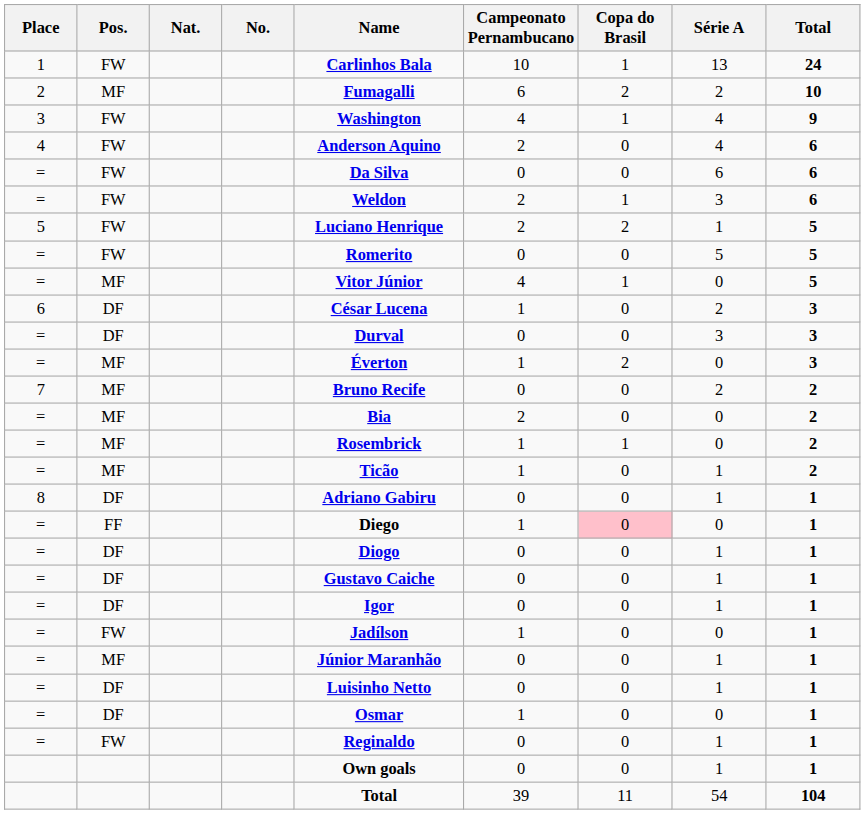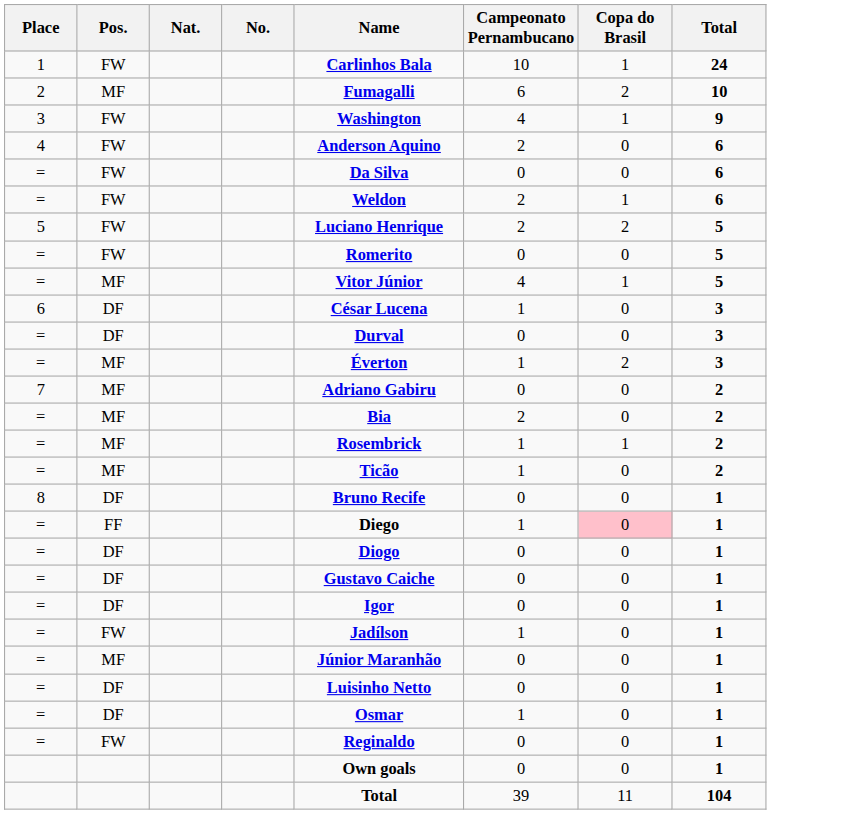 <table class="wikitable" style="font-size: 95%; text-align: center;">
 <tr>
 <th width=60>Place</th>
 <th width=60>Pos.</th>
 <th width=60>Nat.</th>
 <th width=60>No.</th>
 <th width=150>Name</th>
 <th width=80>Campeonato Pernambucano</th>
 <th width=80>Copa do Brasil</th>
-<th width=80>Série A</th>
 <th width=80>Total</th>
 </tr>
 <tr>
 <td>1</td>
 <td>FW</td>
 <td></td>
 <td></td>
 <td><strong><a href='#'>Carlinhos Bala</a></strong></td>
 <td>10</td>
 <td>1</td>
-<td>13</td>
 <td><strong>24</strong></td>
 </tr>
 <tr>
 <td>2</td>
 <td>MF</td>
 <td></td>
 <td></td>
 <td><strong><a href='#'>Fumagalli</a></strong></td>
 <td>6</td>
-<td>2</td>
 <td>2</td>
 <td><strong>10</strong></td>
 </tr>
 <tr>
 <td>3</td>
 <td>FW</td>
 <td></td>
 <td></td>
 <td><strong><a href='#'>Washington</a></strong></td>
 <td>4</td>
 <td>1</td>
-<td>4</td>
 <td><strong>9</strong></td>
 </tr>
 <tr>
 <td>4</td>
 <td>FW</td>
 <td></td>
 <td></td>
 <td><strong><a href='#'>Anderson Aquino</a></strong></td>
 <td>2</td>
 <td>0</td>
-<td>4</td>
 <td><strong>6</strong></td>
 </tr>
 <tr>
 <td>=</td>
 <td>FW</td>
 <td></td>
 <td></td>
 <td><strong><a href='#'>Da Silva</a></strong></td>
 <td>0</td>
 <td>0</td>
-<td>6</td>
 <td><strong>6</strong></td>
 </tr>
 <tr>
 <td>=</td>
 <td>FW</td>
 <td></td>
 <td></td>
 <td><strong><a href='#'>Weldon</a></strong></td>
 <td>2</td>
 <td>1</td>
-<td>3</td>
 <td><strong>6</strong></td>
 </tr>
 <tr>
 <td>5</td>
 <td>FW</td>
 <td></td>
 <td></td>
 <td><strong><a href='#'>Luciano Henrique</a></strong></td>
 <td>2</td>
 <td>2</td>
-<td>1</td>
 <td><strong>5</strong></td>
 </tr>
 <tr>
 <td>=</td>
 <td>FW</td>
 <td></td>
 <td></td>
 <td><strong><a href='#'>Romerito</a></strong></td>
 <td>0</td>
 <td>0</td>
-<td>5</td>
 <td><strong>5</strong></td>
 </tr>
 <tr>
 <td>=</td>
 <td>MF</td>
 <td></td>
 <td></td>
 <td><strong><a href='#'>Vitor Júnior</a></strong></td>
 <td>4</td>
 <td>1</td>
-<td>0</td>
 <td><strong>5</strong></td>
 </tr>
 <tr>
 <td>6</td>
 <td>DF</td>
 <td></td>
 <td></td>
 <td><strong><a href='#'>César Lucena</a></strong></td>
 <td>1</td>
 <td>0</td>
-<td>2</td>
 <td><strong>3</strong></td>
 </tr>
 <tr>
 <td>=</td>
 <td>DF</td>
 <td></td>
 <td></td>
 <td><strong><a href='#'>Durval</a></strong></td>
 <td>0</td>
 <td>0</td>
-<td>3</td>
 <td><strong>3</strong></td>
 </tr>
 <tr>
 <td>=</td>
 <td>MF</td>
 <td></td>
 <td></td>
 <td><strong><a href='#'>Éverton</a></strong></td>
 <td>1</td>
 <td>2</td>
-<td>0</td>
 <td><strong>3</strong></td>
 </tr>
 <tr>
 <td>7</td>
 <td>MF</td>
 <td></td>
 <td></td>
-<td><strong><a href='#'>Bruno Recife</a></strong></td>
+<td><strong><a href='#'>Adriano Gabiru</a></strong></td>
 <td>0</td>
 <td>0</td>
-<td>2</td>
 <td><strong>2</strong></td>
 </tr>
 <tr>
 <td>=</td>
 <td>MF</td>
 <td></td>
 <td></td>
 <td><strong><a href='#'>Bia</a></strong></td>
 <td>2</td>
-<td>0</td>
 <td>0</td>
 <td><strong>2</strong></td>
 </tr>
 <tr>
 <td>=</td>
 <td>MF</td>
 <td></td>
 <td></td>
 <td><strong><a href='#'>Rosembrick</a></strong></td>
 <td>1</td>
 <td>1</td>
-<td>0</td>
 <td><strong>2</strong></td>
 </tr>
 <tr>
 <td>=</td>
 <td>MF</td>
 <td></td>
 <td></td>
 <td><strong><a href='#'>Ticão</a></strong></td>
 <td>1</td>
 <td>0</td>
-<td>1</td>
 <td><strong>2</strong></td>
 </tr>
 <tr>
 <td>8</td>
 <td>DF</td>
 <td></td>
 <td></td>
-<td><strong><a href='#'>Adriano Gabiru</a></strong></td>
+<td><strong><a href='#'>Bruno Recife</a></strong></td>
 <td>0</td>
 <td>0</td>
-<td>1</td>
 <td><strong>1</strong></td>
 </tr>
 <tr>
 <td>=</td>
 <td>FF</td>
 <td></td>
 <td></td>
 <td><strong>Diego</strong></td>
 <td>1</td>
 <td style="background: pink;">0</td>
-<td>0</td>
 <td><strong>1</strong></td>
 </tr>
 <tr>
 <td>=</td>
 <td>DF</td>
 <td></td>
 <td></td>
 <td><strong><a href='#'>Diogo</a></strong></td>
 <td>0</td>
 <td>0</td>
-<td>1</td>
 <td><strong>1</strong></td>
 </tr>
 <tr>
 <td>=</td>
 <td>DF</td>
 <td></td>
 <td></td>
 <td><strong><a href='#'>Gustavo Caiche</a></strong></td>
 <td>0</td>
 <td>0</td>
-<td>1</td>
 <td><strong>1</strong></td>
 </tr>
 <tr>
 <td>=</td>
 <td>DF</td>
 <td></td>
 <td></td>
 <td><strong><a href='#'>Igor</a></strong></td>
 <td>0</td>
 <td>0</td>
-<td>1</td>
 <td><strong>1</strong></td>
 </tr>
 <tr>
 <td>=</td>
 <td>FW</td>
 <td></td>
 <td></td>
 <td><strong><a href='#'>Jadílson</a></strong></td>
 <td>1</td>
-<td>0</td>
 <td>0</td>
 <td><strong>1</strong></td>
 </tr>
 <tr>
 <td>=</td>
 <td>MF</td>
 <td></td>
 <td></td>
 <td><strong><a href='#'>Júnior Maranhão</a></strong></td>
 <td>0</td>
 <td>0</td>
-<td>1</td>
 <td><strong>1</strong></td>
 </tr>
 <tr>
 <td>=</td>
 <td>DF</td>
 <td></td>
 <td></td>
 <td><strong><a href='#'>Luisinho Netto</a></strong></td>
 <td>0</td>
 <td>0</td>
-<td>1</td>
 <td><strong>1</strong></td>
 </tr>
 <tr>
 <td>=</td>
 <td>DF</td>
 <td></td>
 <td></td>
 <td><strong><a href='#'>Osmar</a></strong></td>
 <td>1</td>
-<td>0</td>
 <td>0</td>
 <td><strong>1</strong></td>
 </tr>
 <tr>
 <td>=</td>
 <td>FW</td>
 <td></td>
 <td></td>
 <td><strong><a href='#'>Reginaldo</a></strong></td>
 <td>0</td>
 <td>0</td>
-<td>1</td>
 <td><strong>1</strong></td>
 </tr>
 <tr>
 <td></td>
 <td></td>
 <td></td>
 <td></td>
 <td><strong>Own goals</strong></td>
 <td>0</td>
 <td>0</td>
-<td>1</td>
 <td><strong>1</strong></td>
 </tr>
 <tr>
 <td></td>
 <td></td>
 <td></td>
 <td></td>
 <td><strong>Total</strong></td>
 <td>39</td>
 <td>11</td>
-<td>54</td>
 <td><strong>104</strong></td>
 </tr>
 </table>
